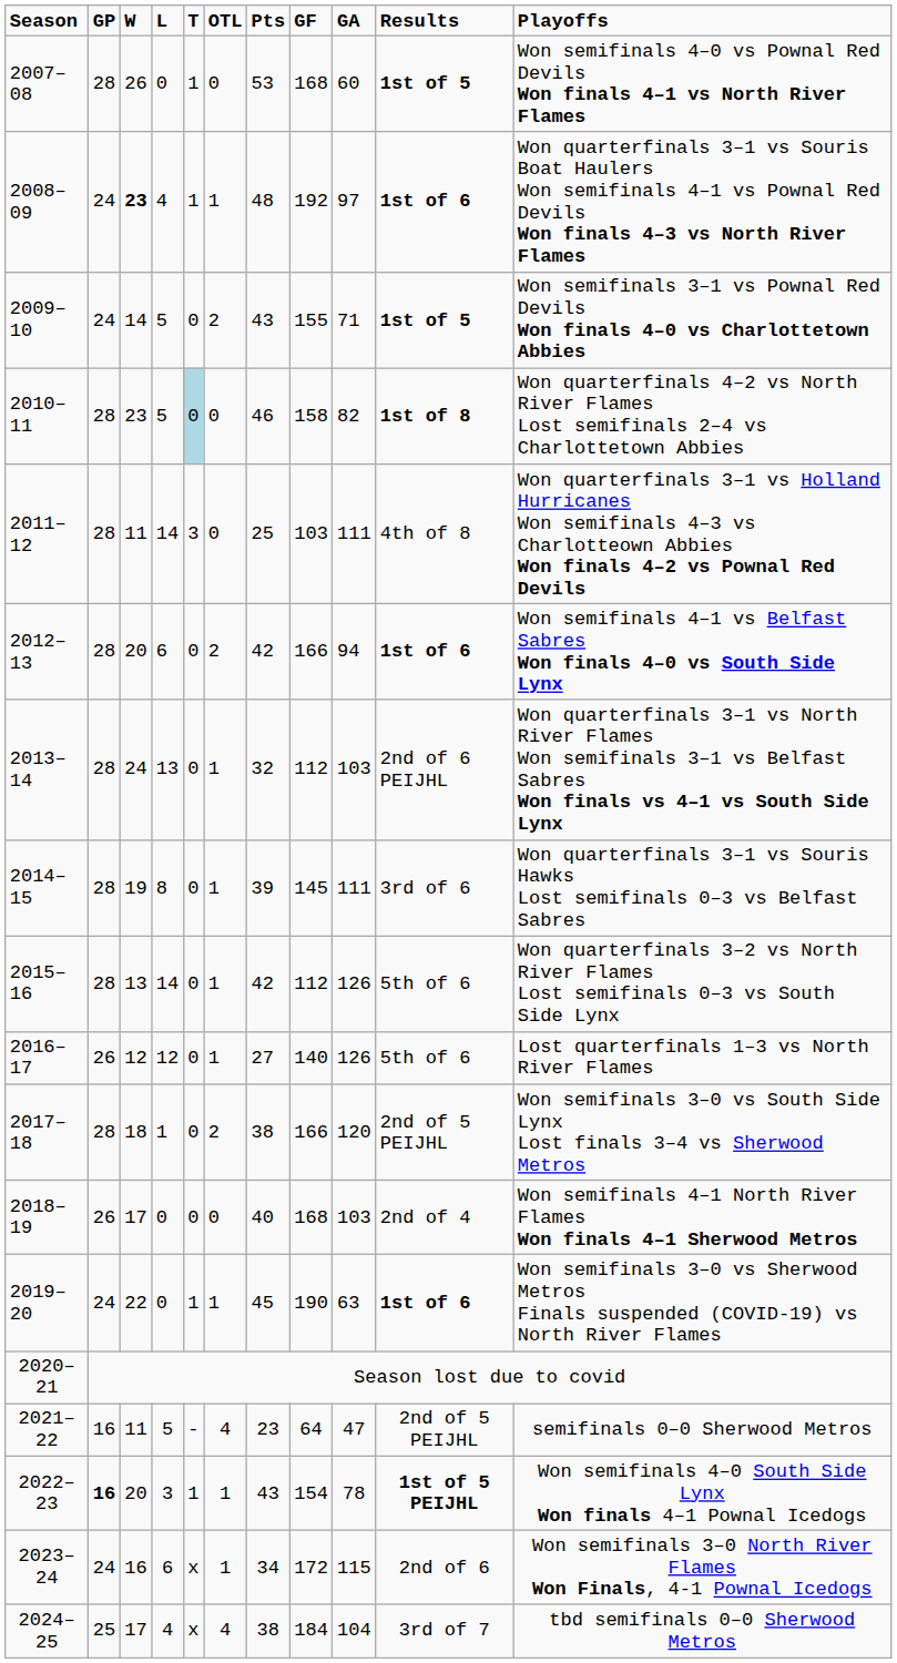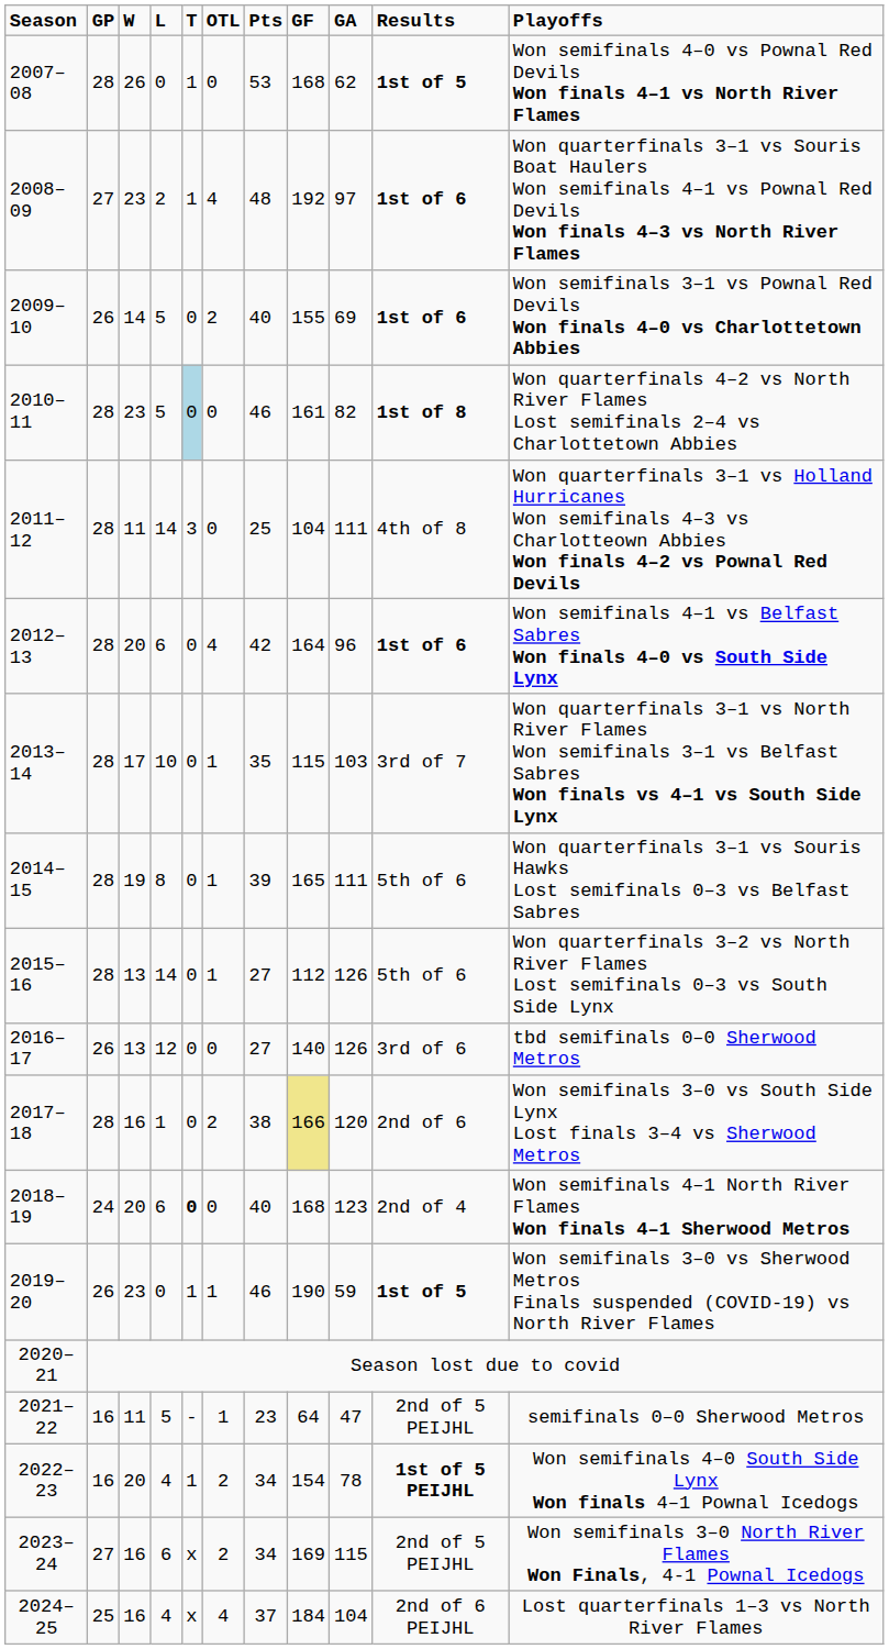 <table class="wikitable">
 <tr>
 <td><strong>Season</strong></td>
 <td><strong>GP</strong></td>
 <td><strong>W</strong></td>
 <td><strong>L</strong></td>
 <td><strong>T</strong></td>
 <td><strong>OTL</strong></td>
 <td><strong>Pts</strong></td>
 <td><strong>GF</strong></td>
 <td><strong>GA</strong></td>
 <td><strong>Results</strong></td>
 <td><strong>Playoffs</strong></td>
 </tr>
 <tr>
 <td>2007–08</td>
 <td>28</td>
 <td>26</td>
 <td>0</td>
 <td>1</td>
 <td>0</td>
 <td>53</td>
 <td>168</td>
-<td>60</td>
+<td>62</td>
 <td><strong>1st of 5</strong></td>
 <td>Won semifinals 4–0 vs Pownal Red Devils<br><strong>Won finals 4–1 vs North River Flames</strong></td>
 </tr>
 <tr>
 <td>2008–09</td>
-<td>24</td>
-<td><strong>23</strong></td>
+<td>27</td>
+<td>23</td>
+<td>2</td>
+<td>1</td>
 <td>4</td>
-<td>1</td>
-<td>1</td>
 <td>48</td>
 <td>192</td>
 <td>97</td>
 <td><strong>1st of 6</strong></td>
 <td>Won quarterfinals 3–1 vs Souris Boat Haulers<br>Won semifinals 4–1 vs Pownal Red Devils<br><strong>Won finals 4–3 vs North River Flames</strong></td>
 </tr>
 <tr>
 <td>2009–10</td>
-<td>24</td>
+<td>26</td>
 <td>14</td>
 <td>5</td>
 <td>0</td>
 <td>2</td>
-<td>43</td>
+<td>40</td>
 <td>155</td>
-<td>71</td>
-<td><strong>1st of 5</strong></td>
+<td>69</td>
+<td><strong>1st of 6</strong></td>
 <td>Won semifinals 3–1 vs Pownal Red Devils<br><strong>Won finals 4–0 vs Charlottetown Abbies</strong></td>
 </tr>
 <tr>
 <td>2010–11</td>
 <td>28</td>
 <td>23</td>
 <td>5</td>
 <td style="background: lightblue;">0</td>
 <td>0</td>
 <td>46</td>
-<td>158</td>
+<td>161</td>
 <td>82</td>
 <td><strong>1st of 8</strong></td>
 <td>Won quarterfinals 4–2 vs North River Flames<br>Lost semifinals 2–4 vs Charlottetown Abbies</td>
 </tr>
 <tr>
 <td>2011–12</td>
 <td>28</td>
 <td>11</td>
 <td>14</td>
 <td>3</td>
 <td>0</td>
 <td>25</td>
-<td>103</td>
+<td>104</td>
 <td>111</td>
 <td>4th of 8</td>
 <td>Won quarterfinals 3–1 vs <a href='#'>Holland Hurricanes</a><br>Won semifinals 4–3 vs Charlotteown Abbies<br><strong>Won finals 4–2 vs Pownal Red Devils</strong></td>
 </tr>
 <tr>
 <td>2012–13</td>
 <td>28</td>
 <td>20</td>
 <td>6</td>
 <td>0</td>
-<td>2</td>
+<td>4</td>
 <td>42</td>
-<td>166</td>
-<td>94</td>
+<td>164</td>
+<td>96</td>
 <td><strong>1st of 6</strong></td>
 <td>Won semifinals 4–1 vs <a href='#'>Belfast Sabres</a><br><strong>Won finals 4–0 vs <a href='#'>South Side Lynx</a></strong></td>
 </tr>
 <tr>
 <td>2013–14</td>
 <td>28</td>
-<td>24</td>
-<td>13</td>
+<td>17</td>
+<td>10</td>
 <td>0</td>
 <td>1</td>
-<td>32</td>
-<td>112</td>
+<td>35</td>
+<td>115</td>
 <td>103</td>
-<td>2nd of 6 PEIJHL</td>
+<td>3rd of 7</td>
 <td>Won quarterfinals 3–1 vs North River Flames<br>Won semifinals 3–1 vs Belfast Sabres<br><strong>Won finals vs 4–1 vs South Side Lynx</strong></td>
 </tr>
 <tr>
 <td>2014–15</td>
 <td>28</td>
 <td>19</td>
 <td>8</td>
 <td>0</td>
 <td>1</td>
 <td>39</td>
-<td>145</td>
+<td>165</td>
 <td>111</td>
-<td>3rd of 6</td>
+<td>5th of 6</td>
 <td>Won quarterfinals 3–1 vs Souris Hawks<br>Lost semifinals 0–3 vs Belfast Sabres</td>
 </tr>
 <tr>
 <td>2015–16</td>
 <td>28</td>
 <td>13</td>
 <td>14</td>
 <td>0</td>
 <td>1</td>
-<td>42</td>
+<td>27</td>
 <td>112</td>
 <td>126</td>
 <td>5th of 6</td>
 <td>Won quarterfinals 3–2 vs North River Flames<br>Lost semifinals 0–3 vs South Side Lynx</td>
 </tr>
 <tr>
 <td>2016–17</td>
 <td>26</td>
-<td>12</td>
+<td>13</td>
 <td>12</td>
 <td>0</td>
-<td>1</td>
+<td>0</td>
 <td>27</td>
 <td>140</td>
 <td>126</td>
-<td>5th of 6</td>
-<td>Lost quarterfinals 1–3 vs North River Flames</td>
+<td>3rd of 6</td>
+<td>tbd semifinals 0–0 <a href='#'>Sherwood Metros</a></td>
 </tr>
 <tr>
 <td>2017–18</td>
 <td>28</td>
-<td>18</td>
+<td>16</td>
 <td>1</td>
 <td>0</td>
 <td>2</td>
 <td>38</td>
-<td>166</td>
+<td style="background: khaki;">166</td>
 <td>120</td>
-<td>2nd of 5 PEIJHL</td>
+<td>2nd of 6</td>
 <td>Won semifinals 3–0  vs South Side Lynx<br>Lost finals 3–4 vs <a href='#'>Sherwood Metros</a></td>
 </tr>
 <tr>
 <td>2018–19</td>
-<td>26</td>
-<td>17</td>
-<td>0</td>
-<td>0</td>
+<td>24</td>
+<td>20</td>
+<td>6</td>
+<td><strong>0</strong></td>
 <td>0</td>
 <td>40</td>
 <td>168</td>
-<td>103</td>
+<td>123</td>
 <td>2nd of 4</td>
 <td>Won semifinals 4–1 North River Flames<br><strong>Won finals 4–1 Sherwood Metros</strong></td>
 </tr>
 <tr>
 <td>2019–20</td>
-<td>24</td>
-<td>22</td>
+<td>26</td>
+<td>23</td>
 <td>0</td>
 <td>1</td>
 <td>1</td>
-<td>45</td>
+<td>46</td>
 <td>190</td>
-<td>63</td>
-<td><strong>1st of 6</strong></td>
+<td>59</td>
+<td><strong>1st of 5</strong></td>
 <td>Won semifinals 3–0 vs Sherwood Metros<br>Finals suspended (COVID-19) vs North River Flames</td>
 </tr>
 <tr align="center">
 <td>2020–21</td>
 <td colspan="10">Season lost due to covid</td>
 </tr>
 <tr align="center">
 <td>2021–22</td>
 <td>16</td>
 <td>11</td>
 <td>5</td>
 <td>-</td>
-<td>4</td>
+<td>1</td>
 <td>23</td>
 <td>64</td>
 <td>47</td>
 <td>2nd of 5 PEIJHL</td>
 <td>semifinals 0–0 Sherwood Metros</td>
 </tr>
 <tr align="center">
 <td>2022–23</td>
-<td><strong>16</strong></td>
+<td>16</td>
 <td>20</td>
-<td>3</td>
+<td>4</td>
 <td>1</td>
-<td>1</td>
-<td>43</td>
+<td>2</td>
+<td>34</td>
 <td>154</td>
 <td>78</td>
 <td><strong>1st of 5 PEIJHL</strong></td>
 <td>Won semifinals 4–0 <a href='#'>South Side Lynx</a><br><strong>Won finals</strong> 4–1 Pownal Icedogs</td>
 </tr>
 <tr align="center">
 <td>2023–24</td>
-<td>24</td>
+<td>27</td>
 <td>16</td>
 <td>6</td>
 <td>x</td>
-<td>1</td>
+<td>2</td>
 <td>34</td>
-<td>172</td>
+<td>169</td>
 <td>115</td>
-<td>2nd of 6</td>
+<td>2nd of 5 PEIJHL</td>
 <td>Won semifinals 3–0 <a href='#'>North River Flames</a><br><strong>Won Finals</strong>, 4-1 <a href='#'>Pownal Icedogs</a></td>
 </tr>
 <tr align="center">
 <td>2024–25</td>
 <td>25</td>
-<td>17</td>
+<td>16</td>
 <td>4</td>
 <td>x</td>
 <td>4</td>
-<td>38</td>
+<td>37</td>
 <td>184</td>
 <td>104</td>
-<td>3rd of 7</td>
-<td>tbd semifinals 0–0 <a href='#'>Sherwood Metros</a></td>
+<td>2nd of 6 PEIJHL</td>
+<td>Lost quarterfinals 1–3 vs North River Flames</td>
 </tr>
 </table>
